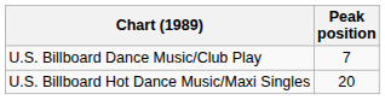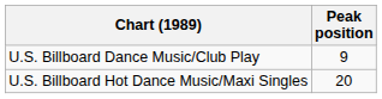 <table class="wikitable sortable">
 <tr>
 <th>Chart (1989)</th>
 <th>Peak<br>position</th>
 </tr>
 <tr>
 <td>U.S. Billboard Dance Music/Club Play</td>
-<td style="text-align:center;">7</td>
+<td style="text-align:center;">9</td>
 </tr>
 <tr>
 <td>U.S. Billboard Hot Dance Music/Maxi Singles</td>
 <td style="text-align:center;">20</td>
 </tr>
 </table>
